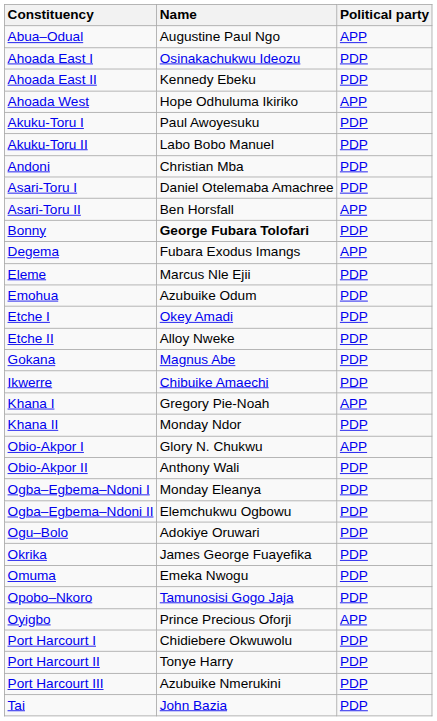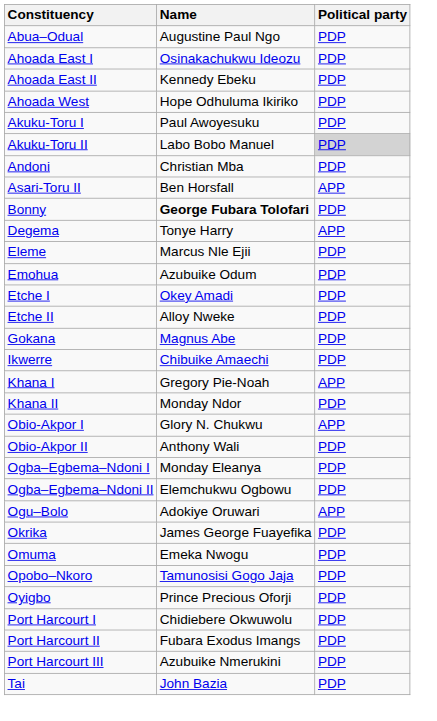 <table class="wikitable sortable">
 <tr>
 <th style="text-align: left">Constituency</th>
 <th style="text-align: left">Name</th>
 <th style="text-align: left">Political party</th>
 </tr>
 <tr>
 <td><a href='#'>Abua–Odual</a></td>
 <td>Augustine Paul Ngo</td>
-<td><a href='#'>APP</a></td>
+<td><a href='#'>PDP</a></td>
 </tr>
 <tr>
 <td><a href='#'>Ahoada East I</a></td>
 <td><a href='#'>Osinakachukwu Ideozu</a></td>
 <td><a href='#'>PDP</a></td>
 </tr>
 <tr>
 <td><a href='#'>Ahoada East II</a></td>
 <td>Kennedy Ebeku</td>
 <td><a href='#'>PDP</a></td>
 </tr>
 <tr>
 <td><a href='#'>Ahoada West</a></td>
 <td>Hope Odhuluma Ikiriko</td>
-<td><a href='#'>APP</a></td>
+<td><a href='#'>PDP</a></td>
 </tr>
 <tr>
 <td><a href='#'>Akuku-Toru I</a></td>
 <td>Paul Awoyesuku</td>
 <td><a href='#'>PDP</a></td>
 </tr>
 <tr>
 <td><a href='#'>Akuku-Toru II</a></td>
 <td>Labo Bobo Manuel</td>
-<td><a href='#'>PDP</a></td>
+<td style="background: lightgrey;"><a href='#'>PDP</a></td>
 </tr>
 <tr>
 <td><a href='#'>Andoni</a></td>
 <td>Christian Mba</td>
-<td><a href='#'>PDP</a></td>
-</tr>
-<tr>
-<td><a href='#'>Asari-Toru I</a></td>
-<td>Daniel Otelemaba Amachree</td>
 <td><a href='#'>PDP</a></td>
 </tr>
 <tr>
 <td><a href='#'>Asari-Toru II</a></td>
 <td>Ben Horsfall</td>
 <td><a href='#'>APP</a></td>
 </tr>
 <tr>
 <td><a href='#'>Bonny</a></td>
 <td><strong>George Fubara Tolofari</strong></td>
 <td><a href='#'>PDP</a></td>
 </tr>
 <tr>
 <td><a href='#'>Degema</a></td>
-<td>Fubara Exodus Imangs</td>
+<td>Tonye Harry</td>
 <td><a href='#'>APP</a></td>
 </tr>
 <tr>
 <td><a href='#'>Eleme</a></td>
 <td>Marcus Nle Ejii</td>
 <td><a href='#'>PDP</a></td>
 </tr>
 <tr>
 <td><a href='#'>Emohua</a></td>
 <td>Azubuike Odum</td>
 <td><a href='#'>PDP</a></td>
 </tr>
 <tr>
 <td><a href='#'>Etche I</a></td>
 <td><a href='#'>Okey Amadi</a></td>
 <td><a href='#'>PDP</a></td>
 </tr>
 <tr>
 <td><a href='#'>Etche II</a></td>
 <td>Alloy Nweke</td>
 <td><a href='#'>PDP</a></td>
 </tr>
 <tr>
 <td><a href='#'>Gokana</a></td>
 <td><a href='#'>Magnus Abe</a></td>
 <td><a href='#'>PDP</a></td>
 </tr>
 <tr>
 <td><a href='#'>Ikwerre</a></td>
 <td><a href='#'>Chibuike Amaechi</a></td>
 <td><a href='#'>PDP</a></td>
 </tr>
 <tr>
 <td><a href='#'>Khana I</a></td>
 <td>Gregory Pie-Noah</td>
 <td><a href='#'>APP</a></td>
 </tr>
 <tr>
 <td><a href='#'>Khana II</a></td>
 <td>Monday Ndor</td>
 <td><a href='#'>PDP</a></td>
 </tr>
 <tr>
 <td><a href='#'>Obio-Akpor I</a></td>
 <td>Glory N. Chukwu</td>
 <td><a href='#'>APP</a></td>
 </tr>
 <tr>
 <td><a href='#'>Obio-Akpor II</a></td>
 <td>Anthony Wali</td>
 <td><a href='#'>PDP</a></td>
 </tr>
 <tr>
 <td><a href='#'>Ogba–Egbema–Ndoni I</a></td>
 <td>Monday Eleanya</td>
 <td><a href='#'>PDP</a></td>
 </tr>
 <tr>
 <td><a href='#'>Ogba–Egbema–Ndoni II</a></td>
 <td>Elemchukwu Ogbowu</td>
 <td><a href='#'>PDP</a></td>
 </tr>
 <tr>
 <td><a href='#'>Ogu–Bolo</a></td>
 <td>Adokiye Oruwari</td>
-<td><a href='#'>PDP</a></td>
+<td><a href='#'>APP</a></td>
 </tr>
 <tr>
 <td><a href='#'>Okrika</a></td>
 <td>James George Fuayefika</td>
 <td><a href='#'>PDP</a></td>
 </tr>
 <tr>
 <td><a href='#'>Omuma</a></td>
 <td>Emeka Nwogu</td>
 <td><a href='#'>PDP</a></td>
 </tr>
 <tr>
 <td><a href='#'>Opobo–Nkoro</a></td>
 <td><a href='#'>Tamunosisi Gogo Jaja</a></td>
 <td><a href='#'>PDP</a></td>
 </tr>
 <tr>
 <td><a href='#'>Oyigbo</a></td>
 <td>Prince Precious Oforji</td>
-<td><a href='#'>APP</a></td>
+<td><a href='#'>PDP</a></td>
 </tr>
 <tr>
 <td><a href='#'>Port Harcourt I</a></td>
 <td>Chidiebere Okwuwolu</td>
 <td><a href='#'>PDP</a></td>
 </tr>
 <tr>
 <td><a href='#'>Port Harcourt II</a></td>
-<td>Tonye Harry</td>
+<td>Fubara Exodus Imangs</td>
 <td><a href='#'>PDP</a></td>
 </tr>
 <tr>
 <td><a href='#'>Port Harcourt III</a></td>
 <td>Azubuike Nmerukini</td>
 <td><a href='#'>PDP</a></td>
 </tr>
 <tr>
 <td><a href='#'>Tai</a></td>
 <td><a href='#'>John Bazia</a></td>
 <td><a href='#'>PDP</a></td>
 </tr>
 </table>
